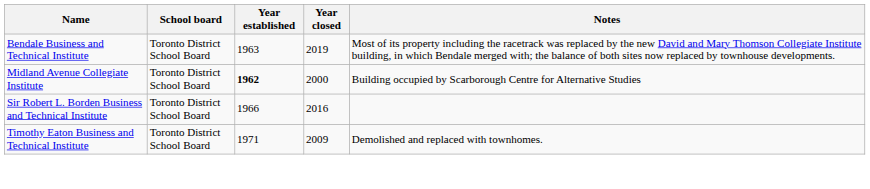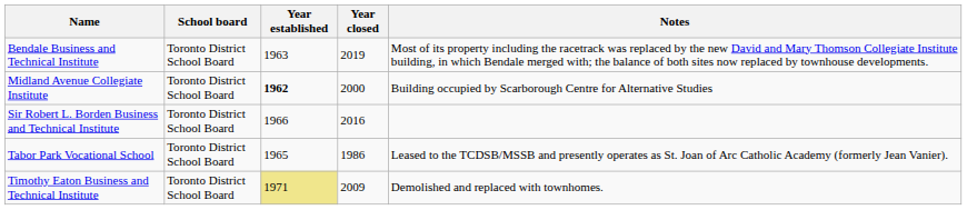 <table class="wikitable sortable plainrowheaders">
 <tr>
 <th>Name</th>
 <th>School board</th>
 <th>Year established</th>
 <th>Year closed</th>
 <th>Notes</th>
 </tr>
 <tr>
 <td><a href='#'>Bendale Business and Technical Institute</a></td>
 <td>Toronto District School Board</td>
 <td>1963</td>
 <td>2019</td>
 <td>Most of its property including the racetrack was replaced by the new <a href='#'>David and Mary Thomson Collegiate Institute</a> building, in which Bendale merged with; the balance of both sites now replaced by townhouse developments.</td>
 </tr>
 <tr>
 <td><a href='#'>Midland Avenue Collegiate Institute</a></td>
 <td>Toronto District School Board</td>
 <td><strong>1962</strong></td>
 <td>2000</td>
 <td>Building occupied by Scarborough Centre for Alternative Studies</td>
 </tr>
 <tr>
 <td><a href='#'>Sir Robert L. Borden Business and Technical Institute</a></td>
 <td>Toronto District School Board</td>
 <td>1966</td>
 <td>2016</td>
 <td></td>
 </tr>
 <tr>
+<td><a href='#'>Tabor Park Vocational School</a></td>
+<td>Toronto District School Board</td>
+<td>1965</td>
+<td>1986</td>
+<td>Leased to the TCDSB/MSSB and presently operates as St. Joan of Arc Catholic Academy (formerly Jean Vanier).</td>
+</tr>
+<tr>
 <td><a href='#'>Timothy Eaton Business and Technical Institute</a></td>
 <td>Toronto District School Board</td>
-<td>1971</td>
+<td style="background: khaki;">1971</td>
 <td>2009</td>
 <td>Demolished and replaced with townhomes.</td>
 </tr>
 </table>
